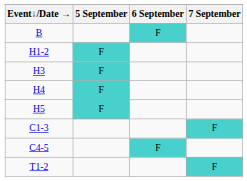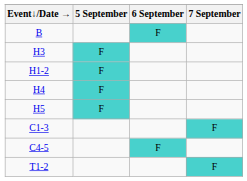 <table class="wikitable" style="margin:0.5em auto; font-size:95%; line-height:1.50em;">
 <tr align="center">
 </tr>
 <tr>
 </tr>
 <tr>
 <th>Event↓/Date →</th>
 <th>5 September</th>
 <th>6 September</th>
 <th>7 September</th>
 </tr>
 <tr align="center">
 <td class="event"><a href='#'>B</a></td>
 <td></td>
 <td bgcolor="#48D1CC" align="center">F</td>
 <td></td>
 </tr>
 <tr align="center">
-<td class="event"><a href='#'>H1-2</a></td>
+<td class="event"><a href='#'>H3</a></td>
 <td bgcolor="#48D1CC" align="center">F</td>
 <td></td>
 <td></td>
 </tr>
 <tr align="center">
-<td class="event"><a href='#'>H3</a></td>
+<td class="event"><a href='#'>H1-2</a></td>
 <td bgcolor="#48D1CC" align="center">F</td>
 <td></td>
 <td></td>
 </tr>
 <tr align="center">
 <td class="event"><a href='#'>H4</a></td>
 <td bgcolor="#48D1CC" align="center">F</td>
 <td></td>
 <td></td>
 </tr>
 <tr align="center">
 <td class="event"><a href='#'>H5</a></td>
 <td bgcolor="#48D1CC" align="center">F</td>
 <td></td>
 <td></td>
 </tr>
 <tr align="center">
 <td class="event"><a href='#'>C1-3</a></td>
 <td></td>
 <td></td>
 <td bgcolor="#48D1CC" align="center">F</td>
 </tr>
 <tr align="center">
 <td class="event"><a href='#'>C4-5</a></td>
 <td></td>
 <td bgcolor="#48D1CC" align="center">F</td>
 <td></td>
 </tr>
 <tr align="center">
 <td class="event"><a href='#'>T1-2</a></td>
 <td></td>
 <td></td>
 <td bgcolor="#48D1CC" align="center">F</td>
 </tr>
 </table>
